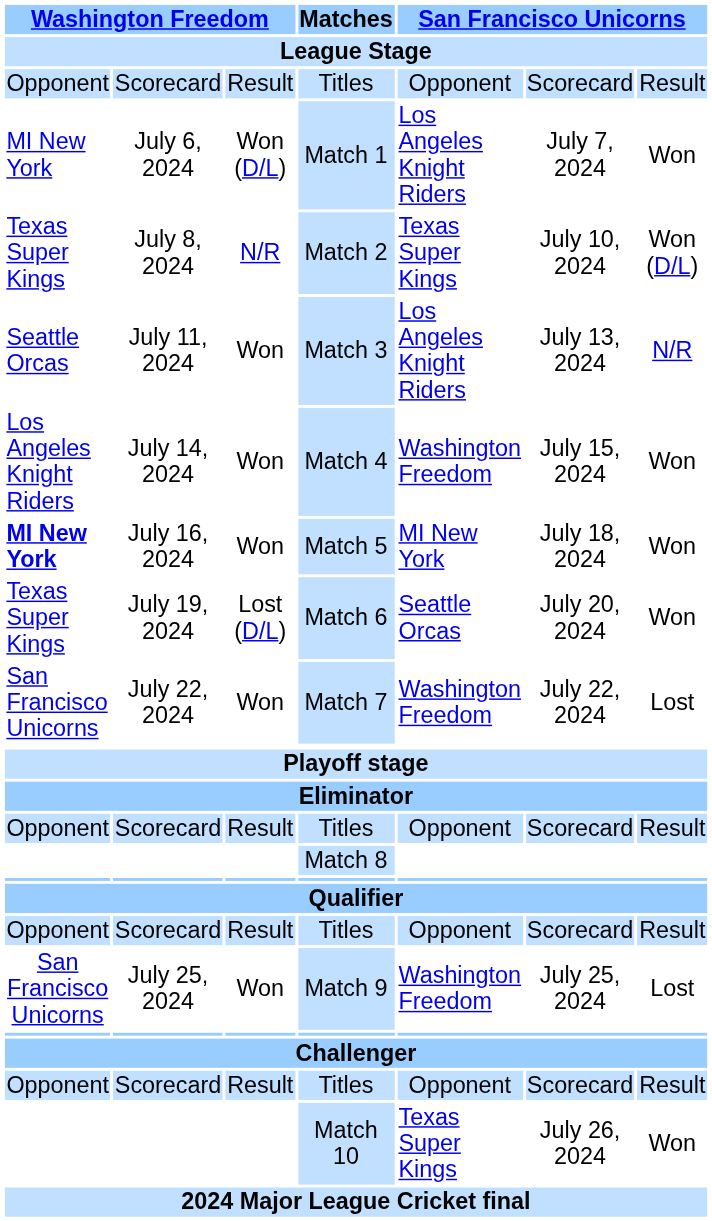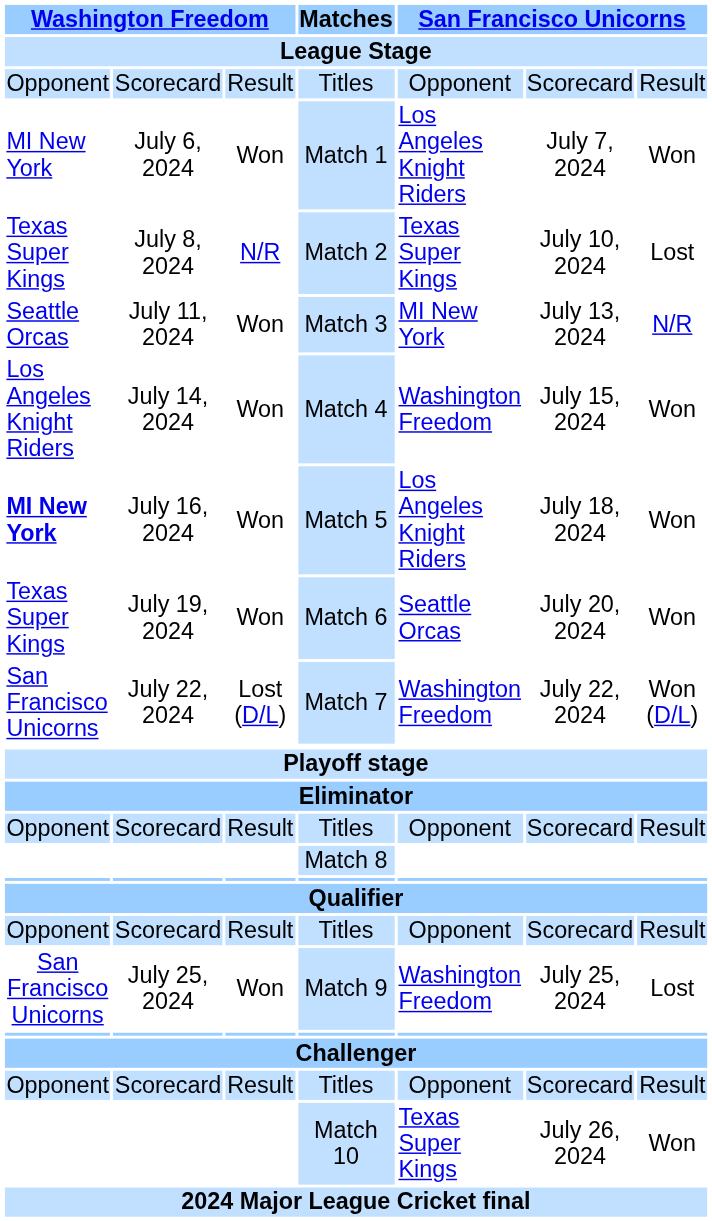 <table style="width:75%;text-align:center">
 <tr style="vertical-align:top;background:#99CCFF">
 <td colspan="3"><strong><a href='#'>Washington Freedom</a></strong></td>
 <td><strong>Matches</strong></td>
 <th colspan="3"><a href='#'>San Francisco Unicorns</a></th>
 </tr>
 <tr style="vertical-align:top;background:#C1E0FF">
 <td colspan="7"><strong>League Stage</strong></td>
 </tr>
 <tr style="vertical-align:top;background:#C1E0FF">
 <td>Opponent</td>
 <td>Scorecard</td>
 <td>Result</td>
 <td>Titles</td>
 <td>Opponent</td>
 <td>Scorecard</td>
 <td>Result</td>
 </tr>
 <tr>
 <td style="text-align:left"><a href='#'>MI New York</a></td>
 <td>July 6, 2024</td>
-<td>Won (<a href='#'>D/L</a>)</td>
+<td>Won</td>
 <td style="background:#C1E0FF">Match 1</td>
 <td style="text-align:left"><a href='#'>Los Angeles Knight Riders</a></td>
 <td>July 7, 2024</td>
 <td>Won</td>
 </tr>
 <tr>
 <td style="text-align:left"><a href='#'>Texas Super Kings</a></td>
 <td>July 8, 2024</td>
 <td><a href='#'>N/R</a></td>
 <td style="background:#C1E0FF">Match 2</td>
 <td style="text-align:left"><a href='#'>Texas Super Kings</a></td>
 <td>July 10, 2024</td>
-<td>Won (<a href='#'>D/L</a>)</td>
+<td>Lost</td>
 </tr>
 <tr>
 <td style="text-align:left"><a href='#'>Seattle Orcas</a></td>
 <td>July 11, 2024</td>
 <td>Won</td>
 <td style="background:#C1E0FF">Match 3</td>
-<td style="text-align:left"><a href='#'>Los Angeles Knight Riders</a></td>
+<td style="text-align:left"><a href='#'>MI New York</a></td>
 <td>July 13, 2024</td>
 <td><a href='#'>N/R</a></td>
 </tr>
 <tr>
 <td style="text-align:left"><a href='#'>Los Angeles Knight Riders</a></td>
 <td>July 14, 2024</td>
 <td>Won</td>
 <td style="background:#C1E0FF">Match 4</td>
 <td style="text-align:left"><a href='#'>Washington Freedom</a></td>
 <td>July 15, 2024</td>
 <td>Won</td>
 </tr>
 <tr>
 <td style="text-align:left"><strong><a href='#'>MI New York</a></strong></td>
 <td>July 16, 2024</td>
 <td>Won</td>
 <td style="background:#C1E0FF">Match 5</td>
-<td style="text-align:left"><a href='#'>MI New York</a></td>
+<td style="text-align:left"><a href='#'>Los Angeles Knight Riders</a></td>
 <td>July 18, 2024</td>
 <td>Won</td>
 </tr>
 <tr>
 <td style="text-align:left"><a href='#'>Texas Super Kings</a></td>
 <td>July 19, 2024</td>
-<td>Lost (<a href='#'>D/L</a>)</td>
+<td>Won</td>
 <td style="background:#C1E0FF">Match 6</td>
 <td style="text-align:left"><a href='#'>Seattle Orcas</a></td>
 <td>July 20, 2024</td>
 <td>Won</td>
 </tr>
 <tr>
 <td style="text-align:left"><a href='#'>San Francisco Unicorns</a></td>
 <td>July 22, 2024</td>
-<td>Won</td>
+<td>Lost (<a href='#'>D/L</a>)</td>
 <td style="background:#C1E0FF">Match 7</td>
 <td style="text-align:left"><a href='#'>Washington Freedom</a></td>
 <td>July 22, 2024</td>
-<td>Lost</td>
+<td>Won (<a href='#'>D/L</a>)</td>
 </tr>
 <tr>
 </tr>
 <tr style="vertical-align:top;background:#C1E0FF">
 <td colspan="7"><strong>Playoff stage</strong></td>
 </tr>
 <tr style="vertical-align:top;background:#99CCFF">
 <td colspan="7"><strong>Eliminator</strong></td>
 </tr>
 <tr style="vertical-align:top;background:#C1E0FF">
 <td>Opponent</td>
 <td>Scorecard</td>
 <td>Result</td>
 <td>Titles</td>
 <td>Opponent</td>
 <td>Scorecard</td>
 <td>Result</td>
 </tr>
 <tr>
 <td style="text-align:left"></td>
 <td></td>
 <td></td>
 <td style="background:#C1E0FF">Match 8</td>
 <td></td>
 <td></td>
 <td></td>
 </tr>
 <tr style="vertical-align:top;background:#99CCFF">
 <td></td>
 <td></td>
 <td></td>
 <td></td>
 <th colspan="3"></th>
 </tr>
 <tr style="vertical-align:top;background:#99CCFF">
 <td colspan="7"><strong>Qualifier</strong></td>
 </tr>
 <tr style="vertical-align:top;background:#C1E0FF">
 <td>Opponent</td>
 <td>Scorecard</td>
 <td>Result</td>
 <td>Titles</td>
 <td>Opponent</td>
 <td>Scorecard</td>
 <td>Result</td>
 </tr>
 <tr>
 <td><a href='#'>San Francisco Unicorns</a></td>
 <td>July 25, 2024</td>
 <td>Won</td>
 <td style="background:#C1E0FF">Match 9</td>
 <td style="text-align:left"><a href='#'>Washington Freedom</a></td>
 <td>July 25, 2024</td>
 <td>Lost</td>
 </tr>
 <tr style="vertical-align:top;background:#99CCFF">
 <td></td>
 <td></td>
 <td></td>
 <td></td>
 <th colspan="3"></th>
 </tr>
 <tr style="vertical-align:top;background:#99CCFF">
 <td colspan="7"><strong>Challenger</strong></td>
 </tr>
 <tr style="vertical-align:top;background:#C1E0FF">
 <td>Opponent</td>
 <td>Scorecard</td>
 <td>Result</td>
 <td>Titles</td>
 <td>Opponent</td>
 <td>Scorecard</td>
 <td>Result</td>
 </tr>
 <tr>
 <td></td>
 <td></td>
 <td></td>
 <td style="background:#C1E0FF">Match 10</td>
 <td style="text-align:left"><a href='#'>Texas Super Kings</a></td>
 <td>July 26, 2024</td>
 <td>Won</td>
 </tr>
 <tr style="vertical-align:top;background:#C1E0FF">
 <th colspan="7">2024 Major League Cricket final</th>
 </tr>
 </table>
